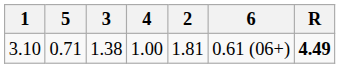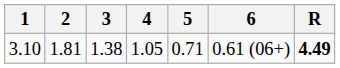 <table class=wikitable>
 <tr>
 <th>1</th>
-<th>5</th>
+<th>2</th>
 <th>3</th>
 <th>4</th>
-<th>2</th>
+<th>5</th>
 <th>6</th>
 <th>R</th>
 </tr>
 <tr>
 <td>3.10</td>
+<td>1.81</td>
+<td>1.38</td>
+<td>1.05</td>
 <td>0.71</td>
-<td>1.38</td>
-<td>1.00</td>
-<td>1.81</td>
 <td>0.61 (06+)</td>
 <td><strong>4.49</strong></td>
 </tr>
 </table>
